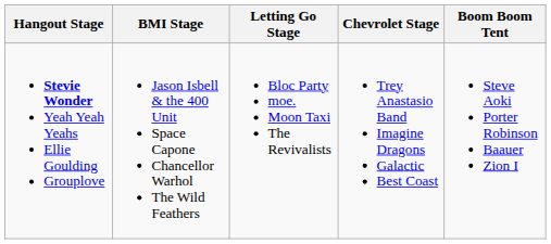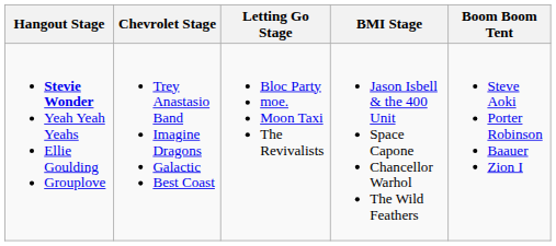 <table class="wikitable">
 <tr>
 <th>Hangout Stage</th>
+<th>Chevrolet Stage</th>
+<th>Letting Go Stage</th>
 <th>BMI Stage</th>
-<th>Letting Go Stage</th>
-<th>Chevrolet Stage</th>
 <th>Boom Boom Tent</th>
 </tr>
 <tr valign="top">
 <td><br><ul><li><strong><a href='#'>Stevie Wonder</a></strong></li><li><a href='#'>Yeah Yeah Yeahs</a></li><li><a href='#'>Ellie Goulding</a></li><li><a href='#'>Grouplove</a></li></ul></td>
+<td><br><ul><li><a href='#'>Trey Anastasio Band</a></li><li><a href='#'>Imagine Dragons</a></li><li><a href='#'>Galactic</a></li><li><a href='#'>Best Coast</a></li></ul></td>
+<td><br><ul><li><a href='#'>Bloc Party</a></li><li><a href='#'>moe.</a></li><li><a href='#'>Moon Taxi</a></li><li>The Revivalists</li></ul></td>
 <td><br><ul><li><a href='#'>Jason Isbell & the 400 Unit</a></li><li>Space Capone</li><li>Chancellor Warhol</li><li>The Wild Feathers</li></ul></td>
-<td><br><ul><li><a href='#'>Bloc Party</a></li><li><a href='#'>moe.</a></li><li><a href='#'>Moon Taxi</a></li><li>The Revivalists</li></ul></td>
-<td><br><ul><li><a href='#'>Trey Anastasio Band</a></li><li><a href='#'>Imagine Dragons</a></li><li><a href='#'>Galactic</a></li><li><a href='#'>Best Coast</a></li></ul></td>
 <td><br><ul><li><a href='#'>Steve Aoki</a></li><li><a href='#'>Porter Robinson</a></li><li><a href='#'>Baauer</a></li><li><a href='#'>Zion I</a></li></ul></td>
 </tr>
 </table>
